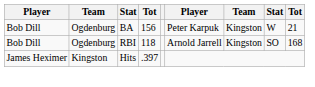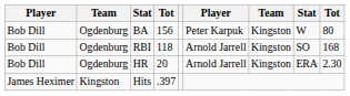 <table class="wikitable">
 <tr>
 <th>Player</th>
 <th>Team</th>
 <th>Stat</th>
 <th>Tot</th>
 <th></th>
 <th>Player</th>
 <th>Team</th>
 <th>Stat</th>
 <th>Tot</th>
 </tr>
 <tr>
 <td>Bob Dill</td>
 <td>Ogdenburg</td>
 <td>BA</td>
 <td>156</td>
 <td></td>
 <td>Peter Karpuk</td>
 <td>Kingston</td>
 <td>W</td>
-<td>21</td>
+<td>80</td>
 </tr>
 <tr>
 <td>Bob Dill</td>
 <td>Ogdenburg</td>
 <td>RBI</td>
 <td>118</td>
 <td></td>
 <td>Arnold Jarrell</td>
 <td>Kingston</td>
 <td>SO</td>
 <td>168</td>
 </tr>
 <tr>
+<td>Bob Dill</td>
+<td>Ogdenburg</td>
+<td>HR</td>
+<td>20</td>
+<td></td>
+<td>Arnold Jarrell</td>
+<td>Kingston</td>
+<td>ERA</td>
+<td>2.30</td>
+</tr>
+<tr>
 <td>James Heximer</td>
 <td>Kingston</td>
 <td>Hits</td>
 <td>.397</td>
 <td></td>
 </tr>
 </table>
